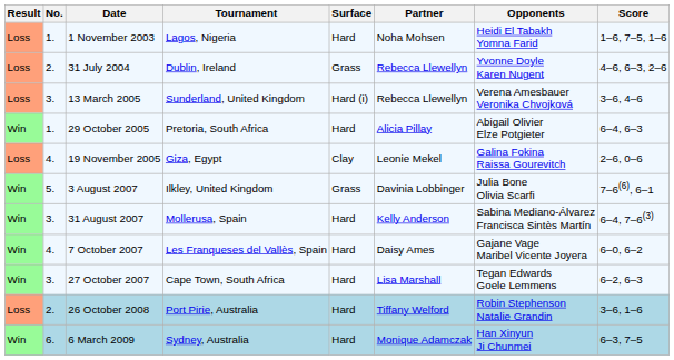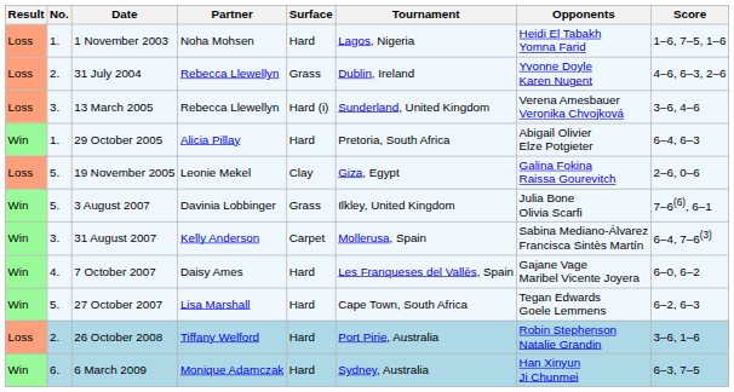 <table class="sortable wikitable" style="font-size:97%;">
 <tr>
 <th>Result</th>
 <th>No.</th>
 <th>Date</th>
+<th>Partner</th>
+<th>Surface</th>
 <th>Tournament</th>
-<th>Surface</th>
-<th>Partner</th>
 <th>Opponents</th>
 <th>Score</th>
 </tr>
 <tr style="background:#f0f8ff;">
 <td style="background:#ffa07a;">Loss</td>
 <td>1.</td>
 <td>1 November 2003</td>
+<td> Noha Mohsen</td>
+<td>Hard</td>
 <td><a href='#'>Lagos</a>, Nigeria</td>
-<td>Hard</td>
-<td> Noha Mohsen</td>
 <td> <a href='#'>Heidi El Tabakh</a> <br>  <a href='#'>Yomna Farid</a></td>
 <td>1–6, 7–5, 1–6</td>
 </tr>
 <tr style="background:#f0f8ff;">
 <td style="background:#ffa07a;">Loss</td>
 <td>2.</td>
 <td>31 July 2004</td>
+<td> <a href='#'>Rebecca Llewellyn</a></td>
+<td>Grass</td>
 <td><a href='#'>Dublin</a>, Ireland</td>
-<td>Grass</td>
-<td> <a href='#'>Rebecca Llewellyn</a></td>
 <td> <a href='#'>Yvonne Doyle</a> <br>  <a href='#'>Karen Nugent</a></td>
 <td>4–6, 6–3, 2–6</td>
 </tr>
 <tr bgcolor="#f0f8ff">
 <td style="background:#ffa07a;">Loss</td>
 <td>3.</td>
 <td>13 March 2005</td>
+<td> Rebecca Llewellyn</td>
+<td>Hard (i)</td>
 <td><a href='#'>Sunderland</a>, United Kingdom</td>
-<td>Hard (i)</td>
-<td> Rebecca Llewellyn</td>
 <td> Verena Amesbauer <br>  <a href='#'>Veronika Chvojková</a></td>
 <td>3–6, 4–6</td>
 </tr>
 <tr style="background:#f0f8ff;">
 <td style="background:#98fb98;">Win</td>
 <td>1.</td>
 <td>29 October 2005</td>
+<td> <a href='#'>Alicia Pillay</a></td>
+<td>Hard</td>
 <td>Pretoria, South Africa</td>
-<td>Hard</td>
-<td> <a href='#'>Alicia Pillay</a></td>
 <td> Abigail Olivier <br>  Elze Potgieter</td>
 <td>6–4, 6–3</td>
 </tr>
 <tr bgcolor="#f0f8ff">
 <td style="background:#ffa07a;">Loss</td>
-<td>4.</td>
+<td>5.</td>
 <td>19 November 2005</td>
+<td> Leonie Mekel</td>
+<td>Clay</td>
 <td><a href='#'>Giza</a>, Egypt</td>
-<td>Clay</td>
-<td> Leonie Mekel</td>
 <td> <a href='#'>Galina Fokina</a> <br>  <a href='#'>Raissa Gourevitch</a></td>
 <td>2–6, 0–6</td>
 </tr>
 <tr style="background:#f0f8ff;">
 <td style="background:#98fb98;">Win</td>
 <td>5.</td>
 <td>3 August 2007</td>
+<td> Davinia Lobbinger</td>
+<td>Grass</td>
 <td>Ilkley, United Kingdom</td>
-<td>Grass</td>
-<td> Davinia Lobbinger</td>
 <td> Julia Bone <br>  Olivia Scarfi</td>
 <td>7–6<sup>(6)</sup>, 6–1</td>
 </tr>
 <tr style="background:#f0f8ff;">
 <td style="background:#98fb98;">Win</td>
 <td>3.</td>
 <td>31 August 2007</td>
+<td> <a href='#'>Kelly Anderson</a></td>
+<td>Carpet</td>
 <td><a href='#'>Mollerusa</a>, Spain</td>
-<td>Hard</td>
-<td> <a href='#'>Kelly Anderson</a></td>
 <td> Sabina Mediano-Álvarez <br>  Francisca Sintès Martín</td>
 <td>6–4, 7–6<sup>(3)</sup></td>
 </tr>
 <tr style="background:#f0f8ff;">
 <td style="background:#98fb98;">Win</td>
 <td>4.</td>
 <td>7 October 2007</td>
+<td> Daisy Ames</td>
+<td>Hard</td>
 <td><a href='#'>Les Franqueses del Vallès</a>, Spain</td>
-<td>Hard</td>
-<td> Daisy Ames</td>
 <td> Gajane Vage <br>  Maribel Vicente Joyera</td>
 <td>6–0, 6–2</td>
 </tr>
 <tr style="background:#f0f8ff;">
 <td style="background:#98fb98;">Win</td>
-<td>3.</td>
+<td>5.</td>
 <td>27 October 2007</td>
+<td> <a href='#'>Lisa Marshall</a></td>
+<td>Hard</td>
 <td>Cape Town, South Africa</td>
-<td>Hard</td>
-<td> <a href='#'>Lisa Marshall</a></td>
 <td> Tegan Edwards <br>  Goele Lemmens</td>
 <td>6–2, 6–3</td>
 </tr>
 <tr style="background:lightblue;">
 <td style="background:#ffa07a;">Loss</td>
 <td>2.</td>
 <td>26 October 2008</td>
+<td> <a href='#'>Tiffany Welford</a></td>
+<td>Hard</td>
 <td><a href='#'>Port Pirie</a>, Australia</td>
-<td>Hard</td>
-<td> <a href='#'>Tiffany Welford</a></td>
 <td> <a href='#'>Robin Stephenson</a> <br>  <a href='#'>Natalie Grandin</a></td>
 <td>3–6, 1–6</td>
 </tr>
 <tr style="background:lightblue;">
 <td style="background:#98fb98;">Win</td>
 <td>6.</td>
 <td>6 March 2009</td>
+<td> <a href='#'>Monique Adamczak</a></td>
+<td>Hard</td>
 <td><a href='#'>Sydney</a>, Australia</td>
-<td>Hard</td>
-<td> <a href='#'>Monique Adamczak</a></td>
 <td> <a href='#'>Han Xinyun</a> <br>  <a href='#'>Ji Chunmei</a></td>
 <td>6–3, 7–5</td>
 </tr>
 </table>
